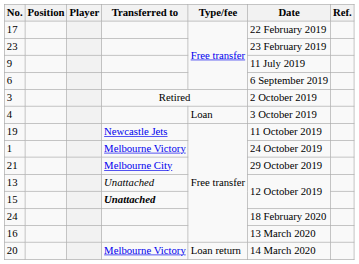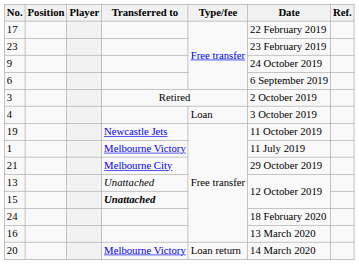 <table class="wikitable plainrowheaders sortable" style="text-align:center; text-align:left">
 <tr>
 <th scope="col">No.</th>
 <th scope="col">Position</th>
 <th scope="col">Player</th>
 <th scope="col">Transferred to</th>
 <th scope="col">Type/fee</th>
 <th scope="col">Date</th>
 <th class="unsortable" scope="col">Ref.</th>
 </tr>
 <tr>
 <td>17</td>
 <td></td>
 <th scope="row"></th>
 <td></td>
 <td rowspan="4"><a href='#'>Free transfer</a></td>
 <td>22 February 2019</td>
 <td></td>
 </tr>
 <tr>
 <td>23</td>
 <td></td>
 <th scope="row"></th>
 <td></td>
 <td>23 February 2019</td>
 <td></td>
 </tr>
 <tr>
 <td>9</td>
 <td></td>
 <th scope="row"></th>
 <td></td>
-<td>11 July 2019</td>
+<td>24 October 2019</td>
 <td></td>
 </tr>
 <tr>
 <td>6</td>
 <td></td>
 <th scope="row"></th>
 <td></td>
 <td>6 September 2019</td>
 <td></td>
 </tr>
 <tr>
 <td>3</td>
 <td></td>
 <th scope="row"></th>
 <td colspan="2" align="center">Retired</td>
 <td>2 October 2019</td>
 <td></td>
 </tr>
 <tr>
 <td>4</td>
 <td></td>
 <th scope="row"></th>
 <td></td>
 <td>Loan</td>
 <td>3 October 2019</td>
 <td></td>
 </tr>
 <tr>
 <td>19</td>
 <td></td>
 <th scope="row"></th>
 <td><a href='#'>Newcastle Jets</a></td>
 <td rowspan="7">Free transfer</td>
 <td>11 October 2019</td>
 <td></td>
 </tr>
 <tr>
 <td>1</td>
 <td></td>
 <th scope="row"></th>
 <td><a href='#'>Melbourne Victory</a></td>
-<td>24 October 2019</td>
+<td>11 July 2019</td>
 <td></td>
 </tr>
 <tr>
 <td>21</td>
 <td></td>
 <th scope="row"></th>
 <td><a href='#'>Melbourne City</a></td>
 <td>29 October 2019</td>
 <td></td>
 </tr>
 <tr>
 <td>13</td>
 <td></td>
 <th scope="row"></th>
 <td><em>Unattached</em></td>
 <td rowspan="2">12 October 2019</td>
 <td></td>
 </tr>
 <tr>
 <td>15</td>
 <td></td>
 <th scope="row"></th>
 <td><strong><em>Unattached</em></strong></td>
 <td></td>
 </tr>
 <tr>
 <td>24</td>
 <td></td>
 <th scope="row"></th>
 <td></td>
 <td>18 February 2020</td>
 <td></td>
 </tr>
 <tr>
 <td>16</td>
 <td></td>
 <th scope="row"></th>
 <td></td>
 <td>13 March 2020</td>
 <td></td>
 </tr>
 <tr>
 <td>20</td>
 <td></td>
 <th scope="row"></th>
 <td><a href='#'>Melbourne Victory</a></td>
 <td>Loan return</td>
 <td>14 March 2020</td>
 <td></td>
 </tr>
 </table>
